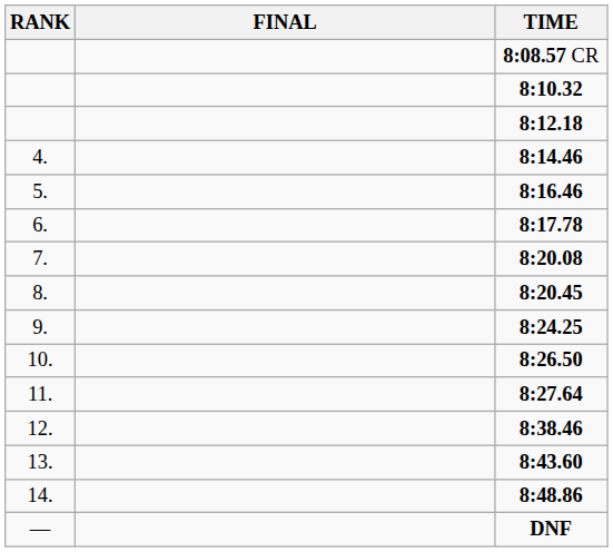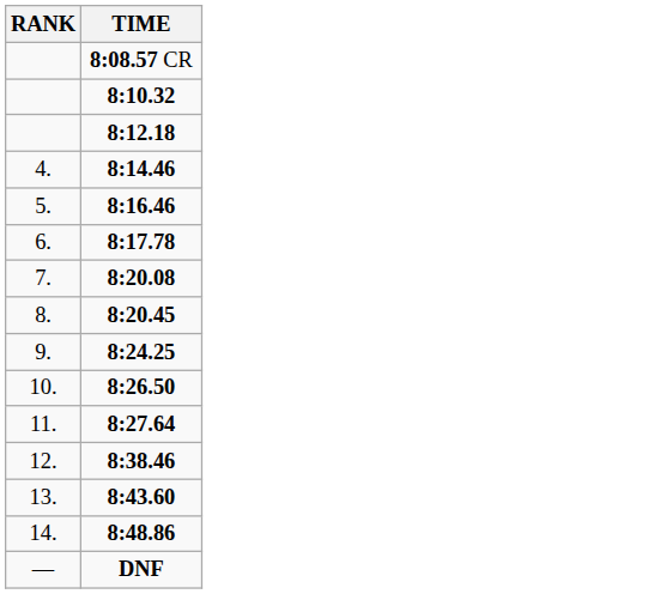 <table class="wikitable" style="border-collapse: collapse; font-size: 90%;">
 <tr>
 <th>RANK</th>
-<th style="width: 20em">FINAL</th>
 <th style="width: 5em">TIME</th>
 </tr>
 <tr>
 <td align="center"></td>
-<td></td>
 <td align="center"><strong>8:08.57</strong> CR</td>
 </tr>
 <tr>
 <td align="center"></td>
-<td></td>
 <td align="center"><strong>8:10.32</strong></td>
 </tr>
 <tr>
 <td align="center"></td>
-<td></td>
 <td align="center"><strong>8:12.18</strong></td>
 </tr>
 <tr>
 <td align="center">4.</td>
-<td></td>
 <td align="center"><strong>8:14.46</strong></td>
 </tr>
 <tr>
 <td align="center">5.</td>
-<td></td>
 <td align="center"><strong>8:16.46</strong></td>
 </tr>
 <tr>
 <td align="center">6.</td>
-<td></td>
 <td align="center"><strong>8:17.78</strong></td>
 </tr>
 <tr>
 <td align="center">7.</td>
-<td></td>
 <td align="center"><strong>8:20.08</strong></td>
 </tr>
 <tr>
 <td align="center">8.</td>
-<td></td>
 <td align="center"><strong>8:20.45</strong></td>
 </tr>
 <tr>
 <td align="center">9.</td>
-<td></td>
 <td align="center"><strong>8:24.25</strong></td>
 </tr>
 <tr>
 <td align="center">10.</td>
-<td></td>
 <td align="center"><strong>8:26.50</strong></td>
 </tr>
 <tr>
 <td align="center">11.</td>
-<td></td>
 <td align="center"><strong>8:27.64</strong></td>
 </tr>
 <tr>
 <td align="center">12.</td>
-<td></td>
 <td align="center"><strong>8:38.46</strong></td>
 </tr>
 <tr>
 <td align="center">13.</td>
-<td></td>
 <td align="center"><strong>8:43.60</strong></td>
 </tr>
 <tr>
 <td align="center">14.</td>
-<td></td>
 <td align="center"><strong>8:48.86</strong></td>
 </tr>
 <tr>
 <td align="center">—</td>
-<td></td>
 <td align="center"><strong>DNF</strong></td>
 </tr>
 </table>
